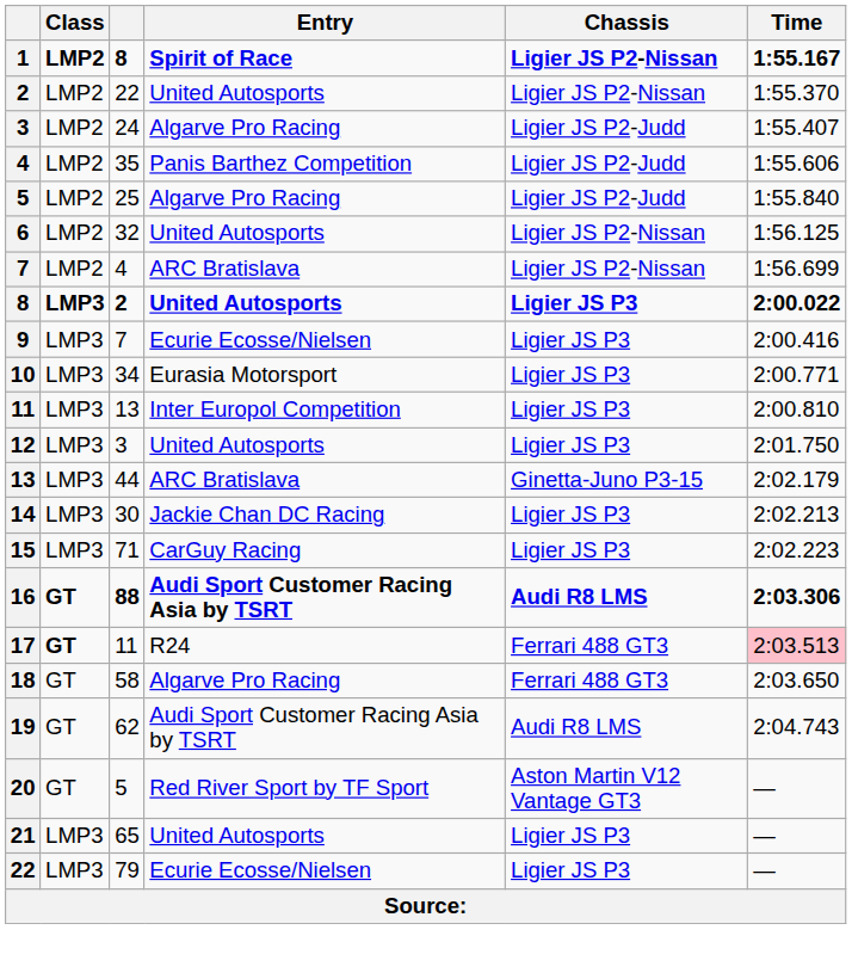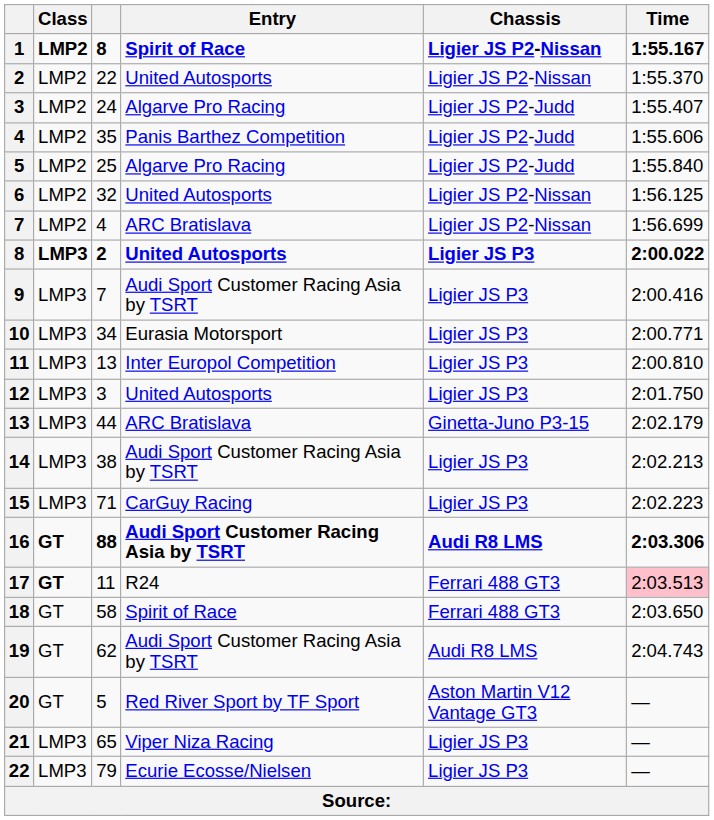 <table class="wikitable">
 <tr>
 <th></th>
 <th>Class</th>
 <th></th>
 <th>Entry</th>
 <th>Chassis</th>
 <th>Time</th>
 </tr>
 <tr>
 <th>1</th>
 <td><strong>LMP2</strong></td>
 <td><strong>8</strong></td>
 <td><strong> <a href='#'>Spirit of Race</a></strong></td>
 <td><strong><a href='#'>Ligier JS P2</a>-<a href='#'>Nissan</a></strong></td>
 <td><strong>1:55.167</strong></td>
 </tr>
 <tr>
 <th>2</th>
 <td>LMP2</td>
 <td>22</td>
 <td> <a href='#'>United Autosports</a></td>
 <td><a href='#'>Ligier JS P2</a>-<a href='#'>Nissan</a></td>
 <td>1:55.370</td>
 </tr>
 <tr>
 <th>3</th>
 <td>LMP2</td>
 <td>24</td>
 <td> <a href='#'>Algarve Pro Racing</a></td>
 <td><a href='#'>Ligier JS P2</a>-<a href='#'>Judd</a></td>
 <td>1:55.407</td>
 </tr>
 <tr>
 <th>4</th>
 <td>LMP2</td>
 <td>35</td>
 <td> <a href='#'>Panis Barthez Competition</a></td>
 <td><a href='#'>Ligier JS P2</a>-<a href='#'>Judd</a></td>
 <td>1:55.606</td>
 </tr>
 <tr>
 <th>5</th>
 <td>LMP2</td>
 <td>25</td>
 <td> <a href='#'>Algarve Pro Racing</a></td>
 <td><a href='#'>Ligier JS P2</a>-<a href='#'>Judd</a></td>
 <td>1:55.840</td>
 </tr>
 <tr>
 <th>6</th>
 <td>LMP2</td>
 <td>32</td>
 <td> <a href='#'>United Autosports</a></td>
 <td><a href='#'>Ligier JS P2</a>-<a href='#'>Nissan</a></td>
 <td>1:56.125</td>
 </tr>
 <tr>
 <th>7</th>
 <td>LMP2</td>
 <td>4</td>
 <td> <a href='#'>ARC Bratislava</a></td>
 <td><a href='#'>Ligier JS P2</a>-<a href='#'>Nissan</a></td>
 <td>1:56.699</td>
 </tr>
 <tr>
 <th>8</th>
 <td><strong>LMP3</strong></td>
 <td><strong>2</strong></td>
 <td><strong> <a href='#'>United Autosports</a></strong></td>
 <td><strong><a href='#'>Ligier JS P3</a></strong></td>
 <td><strong>2:00.022</strong></td>
 </tr>
 <tr>
 <th>9</th>
 <td>LMP3</td>
 <td>7</td>
-<td> <a href='#'>Ecurie Ecosse/Nielsen</a></td>
+<td> <a href='#'>Audi Sport</a> Customer Racing Asia by <a href='#'>TSRT</a></td>
 <td><a href='#'>Ligier JS P3</a></td>
 <td>2:00.416</td>
 </tr>
 <tr>
 <th>10</th>
 <td>LMP3</td>
 <td>34</td>
 <td> Eurasia Motorsport</td>
 <td><a href='#'>Ligier JS P3</a></td>
 <td>2:00.771</td>
 </tr>
 <tr>
 <th>11</th>
 <td>LMP3</td>
 <td>13</td>
 <td> <a href='#'>Inter Europol Competition</a></td>
 <td><a href='#'>Ligier JS P3</a></td>
 <td>2:00.810</td>
 </tr>
 <tr>
 <th>12</th>
 <td>LMP3</td>
 <td>3</td>
 <td> <a href='#'>United Autosports</a></td>
 <td><a href='#'>Ligier JS P3</a></td>
 <td>2:01.750</td>
 </tr>
 <tr>
 <th>13</th>
 <td>LMP3</td>
 <td>44</td>
 <td> <a href='#'>ARC Bratislava</a></td>
 <td><a href='#'>Ginetta-Juno P3-15</a></td>
 <td>2:02.179</td>
 </tr>
 <tr>
 <th>14</th>
 <td>LMP3</td>
-<td>30</td>
-<td> <a href='#'>Jackie Chan DC Racing</a></td>
+<td>38</td>
+<td> <a href='#'>Audi Sport</a> Customer Racing Asia by <a href='#'>TSRT</a></td>
 <td><a href='#'>Ligier JS P3</a></td>
 <td>2:02.213</td>
 </tr>
 <tr>
 <th>15</th>
 <td>LMP3</td>
 <td>71</td>
 <td> <a href='#'>CarGuy Racing</a></td>
 <td><a href='#'>Ligier JS P3</a></td>
 <td>2:02.223</td>
 </tr>
 <tr>
 <th>16</th>
 <td><strong>GT</strong></td>
 <td><strong>88</strong></td>
 <td><strong> <a href='#'>Audi Sport</a> Customer Racing Asia by <a href='#'>TSRT</a></strong></td>
 <td><a href='#'><strong>Audi R8 LMS</strong></a></td>
 <td><strong>2:03.306</strong></td>
 </tr>
 <tr>
 <th>17</th>
 <td><strong>GT</strong></td>
 <td>11</td>
 <td> R24</td>
 <td><a href='#'>Ferrari 488 GT3</a></td>
 <td style="background: pink;">2:03.513</td>
 </tr>
 <tr>
 <th>18</th>
 <td>GT</td>
 <td>58</td>
-<td> <a href='#'>Algarve Pro Racing</a></td>
+<td> <a href='#'>Spirit of Race</a></td>
 <td><a href='#'>Ferrari 488 GT3</a></td>
 <td>2:03.650</td>
 </tr>
 <tr>
 <th>19</th>
 <td>GT</td>
 <td>62</td>
 <td> <a href='#'>Audi Sport</a> Customer Racing Asia by <a href='#'>TSRT</a></td>
 <td><a href='#'>Audi R8 LMS</a></td>
 <td>2:04.743</td>
 </tr>
 <tr>
 <th>20</th>
 <td>GT</td>
 <td>5</td>
 <td> <a href='#'>Red River Sport by TF Sport</a></td>
 <td><a href='#'>Aston Martin V12 Vantage GT3</a></td>
 <td>—</td>
 </tr>
 <tr>
 <th>21</th>
 <td>LMP3</td>
 <td>65</td>
-<td> <a href='#'>United Autosports</a></td>
+<td> <a href='#'>Viper Niza Racing</a></td>
 <td><a href='#'>Ligier JS P3</a></td>
 <td>—</td>
 </tr>
 <tr>
 <th>22</th>
 <td>LMP3</td>
 <td>79</td>
 <td> <a href='#'>Ecurie Ecosse/Nielsen</a></td>
 <td><a href='#'>Ligier JS P3</a></td>
 <td>—</td>
 </tr>
 <tr>
 <th colspan="6">Source:</th>
 </tr>
 </table>
